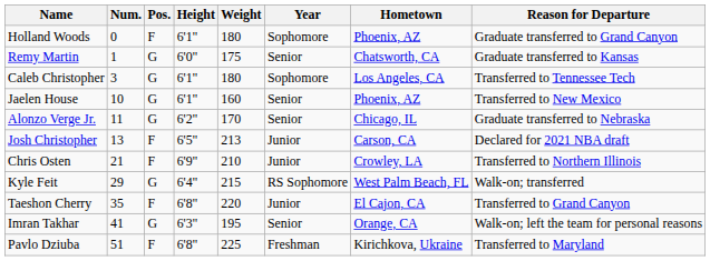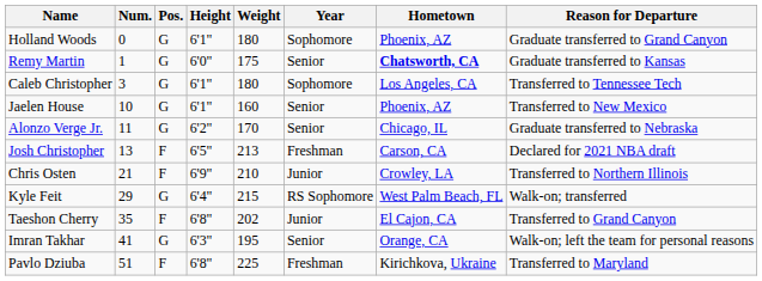 <table class="wikitable sortable" style="font-size:100%;" border="1">
 <tr>
 <th>Name</th>
 <th>Num.</th>
 <th>Pos.</th>
 <th>Height</th>
 <th>Weight</th>
 <th>Year</th>
 <th>Hometown</th>
 <th ! class="unsortable">Reason for Departure</th>
 </tr>
 <tr>
 <td>Holland Woods</td>
 <td>0</td>
-<td>F</td>
+<td>G</td>
 <td>6'1"</td>
 <td>180</td>
 <td>Sophomore</td>
 <td><a href='#'>Phoenix, AZ</a></td>
 <td>Graduate transferred to <a href='#'>Grand Canyon</a></td>
 </tr>
 <tr>
 <td><a href='#'>Remy Martin</a></td>
 <td>1</td>
 <td>G</td>
 <td>6'0"</td>
 <td>175</td>
 <td>Senior</td>
-<td><a href='#'>Chatsworth, CA</a></td>
+<td><strong><a href='#'>Chatsworth, CA</a></strong></td>
 <td>Graduate transferred to <a href='#'>Kansas</a></td>
 </tr>
 <tr>
 <td>Caleb Christopher</td>
 <td>3</td>
 <td>G</td>
 <td>6'1"</td>
 <td>180</td>
 <td>Sophomore</td>
 <td><a href='#'>Los Angeles, CA</a></td>
 <td>Transferred to <a href='#'>Tennessee Tech</a></td>
 </tr>
 <tr>
 <td>Jaelen House</td>
 <td>10</td>
 <td>G</td>
 <td>6'1"</td>
 <td>160</td>
 <td>Senior</td>
 <td><a href='#'>Phoenix, AZ</a></td>
 <td>Transferred to <a href='#'>New Mexico</a></td>
 </tr>
 <tr>
 <td><a href='#'>Alonzo Verge Jr.</a></td>
 <td>11</td>
 <td>G</td>
 <td>6'2"</td>
 <td>170</td>
 <td>Senior</td>
 <td><a href='#'>Chicago, IL</a></td>
 <td>Graduate transferred to <a href='#'>Nebraska</a></td>
 </tr>
 <tr>
 <td><a href='#'>Josh Christopher</a></td>
 <td>13</td>
 <td>F</td>
 <td>6'5"</td>
 <td>213</td>
-<td>Junior</td>
+<td>Freshman</td>
 <td><a href='#'>Carson, CA</a></td>
 <td>Declared for <a href='#'>2021 NBA draft</a></td>
 </tr>
 <tr>
 <td>Chris Osten</td>
 <td>21</td>
 <td>F</td>
 <td>6'9"</td>
 <td>210</td>
 <td>Junior</td>
 <td><a href='#'>Crowley, LA</a></td>
 <td>Transferred to <a href='#'>Northern Illinois</a></td>
 </tr>
 <tr>
 <td>Kyle Feit</td>
 <td>29</td>
 <td>G</td>
 <td>6'4"</td>
 <td>215</td>
 <td>RS Sophomore</td>
 <td><a href='#'>West Palm Beach, FL</a></td>
 <td>Walk-on; transferred</td>
 </tr>
 <tr>
 <td>Taeshon Cherry</td>
 <td>35</td>
 <td>F</td>
 <td>6'8"</td>
-<td>220</td>
+<td>202</td>
 <td>Junior</td>
 <td><a href='#'>El Cajon, CA</a></td>
 <td>Transferred to <a href='#'>Grand Canyon</a></td>
 </tr>
 <tr>
 <td>Imran Takhar</td>
 <td>41</td>
 <td>G</td>
 <td>6'3"</td>
 <td>195</td>
 <td>Senior</td>
 <td><a href='#'>Orange, CA</a></td>
 <td>Walk-on; left the team for personal reasons</td>
 </tr>
 <tr>
 <td>Pavlo Dziuba</td>
 <td>51</td>
 <td>F</td>
 <td>6'8"</td>
 <td>225</td>
 <td>Freshman</td>
 <td>Kirichkova, <a href='#'>Ukraine</a></td>
 <td>Transferred to <a href='#'>Maryland</a></td>
 </tr>
 </table>
